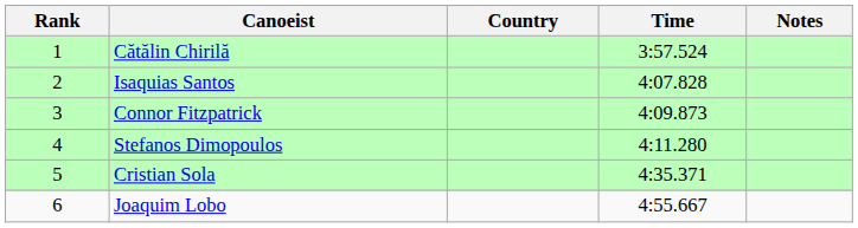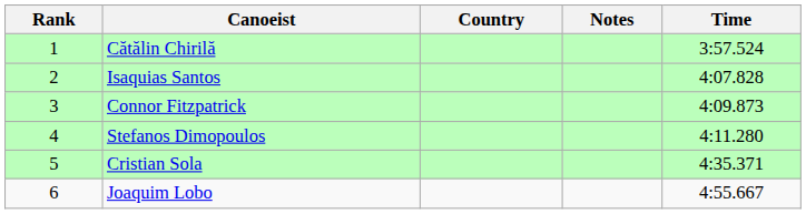 <table class="wikitable" style="text-align:center;width: 55%">
 <tr>
 <th>Rank</th>
 <th>Canoeist</th>
 <th>Country</th>
+<th>Notes</th>
 <th>Time</th>
-<th>Notes</th>
 </tr>
 <tr bgcolor=bbffbb>
 <td>1</td>
 <td align="left"><a href='#'>Cătălin Chirilă</a></td>
 <td align="left"></td>
+<td></td>
 <td>3:57.524</td>
-<td></td>
 </tr>
 <tr bgcolor=bbffbb>
 <td>2</td>
 <td align="left"><a href='#'>Isaquias Santos</a></td>
 <td align="left"></td>
+<td></td>
 <td>4:07.828</td>
-<td></td>
 </tr>
 <tr bgcolor=bbffbb>
 <td>3</td>
 <td align="left"><a href='#'>Connor Fitzpatrick</a></td>
 <td align="left"></td>
+<td></td>
 <td>4:09.873</td>
-<td></td>
 </tr>
 <tr bgcolor=bbffbb>
 <td>4</td>
 <td align="left"><a href='#'>Stefanos Dimopoulos</a></td>
 <td align="left"></td>
+<td></td>
 <td>4:11.280</td>
-<td></td>
 </tr>
 <tr bgcolor=bbffbb>
 <td>5</td>
 <td align="left"><a href='#'>Cristian Sola</a></td>
 <td align="left"></td>
+<td></td>
 <td>4:35.371</td>
-<td></td>
 </tr>
 <tr>
 <td>6</td>
 <td align="left"><a href='#'>Joaquim Lobo</a></td>
 <td align="left"></td>
+<td></td>
 <td>4:55.667</td>
-<td></td>
 </tr>
 </table>
